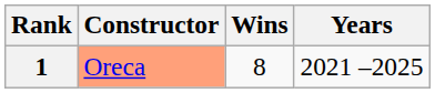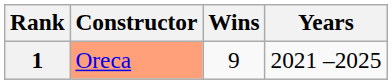 <table class="wikitable">
 <tr>
 <th>Rank</th>
 <th>Constructor</th>
 <th>Wins</th>
 <th>Years</th>
 </tr>
 <tr>
 <th>1</th>
 <td style="background: lightsalmon;"> <a href='#'>Oreca</a></td>
-<td align=center>8</td>
+<td align=center>9</td>
 <td>2021 –2025 </td>
 </tr>
 </table>
